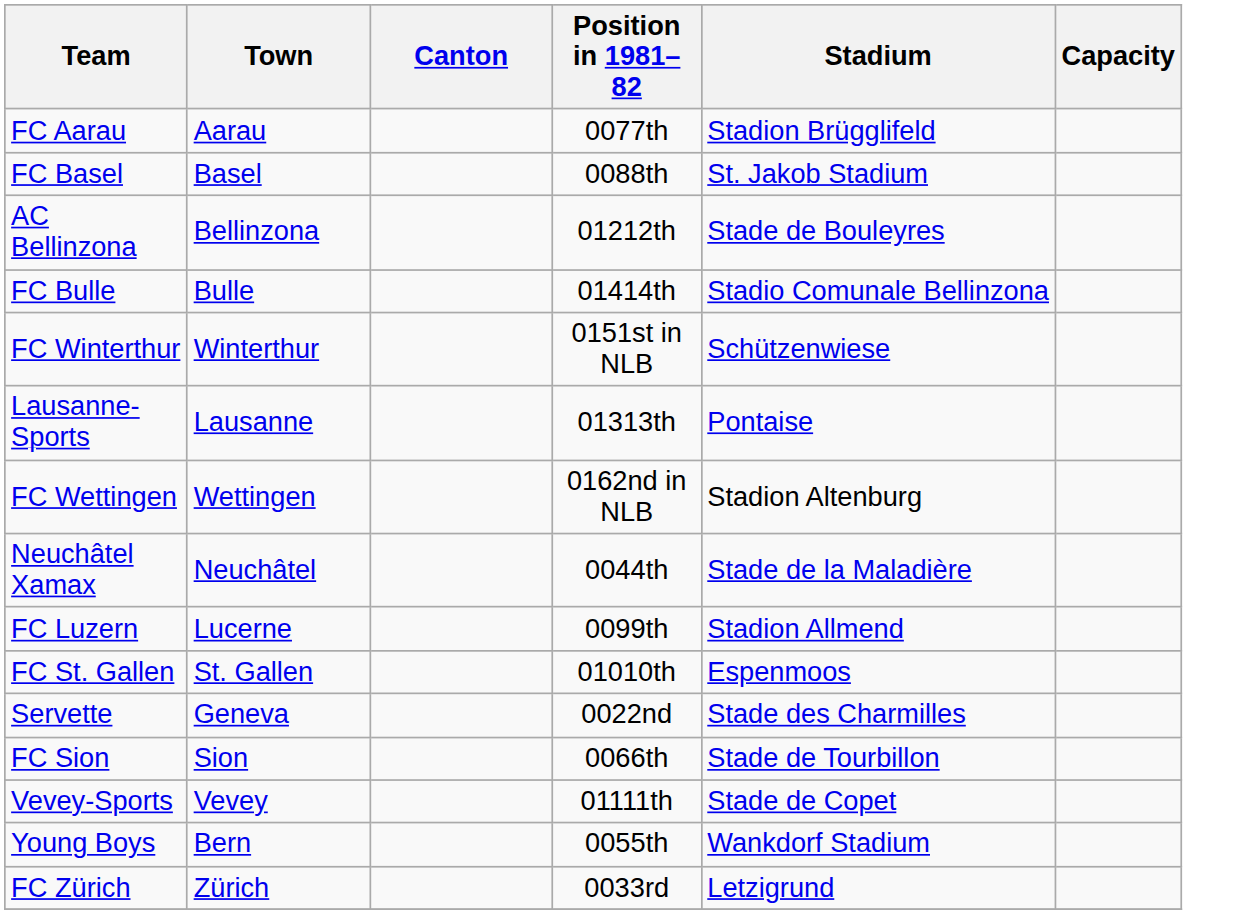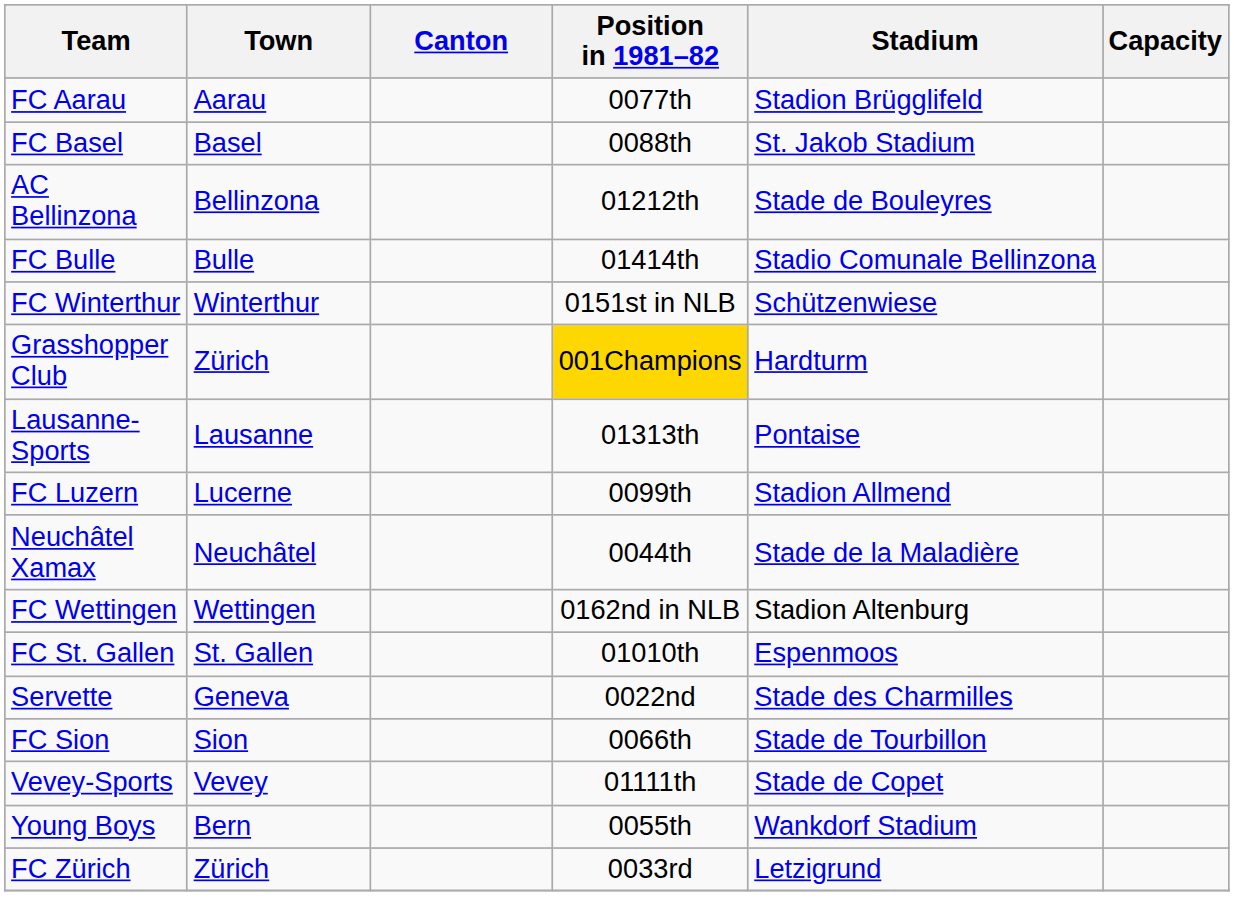 <table class="wikitable sortable" style="text-align: left;">
 <tr>
 <th width="100">Team</th>
 <th width="100">Town</th>
 <th width="100"><a href='#'>Canton</a></th>
 <th width="80">Position<br>in <a href='#'>1981–82</a></th>
 <th>Stadium</th>
 <th>Capacity</th>
 </tr>
 <tr>
 <td><a href='#'>FC Aarau</a></td>
 <td><a href='#'>Aarau</a></td>
 <td></td>
 <td style="text-align:center;"><span>007</span>7th</td>
 <td><a href='#'>Stadion Brügglifeld</a></td>
 <td></td>
 </tr>
 <tr>
 <td><a href='#'>FC Basel</a></td>
 <td><a href='#'>Basel</a></td>
 <td></td>
 <td style="text-align:center;"><span>008</span>8th</td>
 <td><a href='#'>St. Jakob Stadium</a></td>
 <td></td>
 </tr>
 <tr>
 <td><a href='#'>AC Bellinzona</a></td>
 <td><a href='#'>Bellinzona</a></td>
 <td></td>
 <td style="text-align:center;"><span>012</span>12th</td>
 <td><a href='#'>Stade de Bouleyres</a></td>
 <td></td>
 </tr>
 <tr>
 <td><a href='#'>FC Bulle</a></td>
 <td><a href='#'>Bulle</a></td>
 <td></td>
 <td style="text-align:center;"><span>014</span>14th</td>
 <td><a href='#'>Stadio Comunale Bellinzona</a></td>
 <td></td>
 </tr>
 <tr>
 <td><a href='#'>FC Winterthur</a></td>
 <td><a href='#'>Winterthur</a></td>
 <td></td>
 <td style="text-align:center;"><span>015</span>1st in NLB</td>
 <td><a href='#'>Schützenwiese</a></td>
 <td></td>
 </tr>
 <tr>
+<td><a href='#'>Grasshopper Club</a></td>
+<td><a href='#'>Zürich</a></td>
+<td></td>
+<td style="text-align:center;" bgcolor="gold"><span>001</span>Champions</td>
+<td><a href='#'>Hardturm</a></td>
+<td></td>
+</tr>
+<tr>
 <td><a href='#'>Lausanne-Sports</a></td>
 <td><a href='#'>Lausanne</a></td>
 <td></td>
 <td style="text-align:center;"><span>013</span>13th</td>
 <td><a href='#'>Pontaise</a></td>
 <td></td>
 </tr>
 <tr>
-<td><a href='#'>FC Wettingen</a></td>
-<td><a href='#'>Wettingen</a></td>
+<td><a href='#'>FC Luzern</a></td>
+<td><a href='#'>Lucerne</a></td>
 <td></td>
-<td style="text-align:center;"><span>016</span>2nd in NLB</td>
-<td>Stadion Altenburg</td>
+<td style="text-align:center;"><span>009</span>9th</td>
+<td><a href='#'>Stadion Allmend</a></td>
 <td></td>
 </tr>
 <tr>
 <td><a href='#'>Neuchâtel Xamax</a></td>
 <td><a href='#'>Neuchâtel</a></td>
 <td></td>
 <td style="text-align:center;"><span>004</span>4th</td>
 <td><a href='#'>Stade de la Maladière</a></td>
 <td></td>
 </tr>
 <tr>
-<td><a href='#'>FC Luzern</a></td>
-<td><a href='#'>Lucerne</a></td>
+<td><a href='#'>FC Wettingen</a></td>
+<td><a href='#'>Wettingen</a></td>
 <td></td>
-<td style="text-align:center;"><span>009</span>9th</td>
-<td><a href='#'>Stadion Allmend</a></td>
+<td style="text-align:center;"><span>016</span>2nd in NLB</td>
+<td>Stadion Altenburg</td>
 <td></td>
 </tr>
 <tr>
 <td><a href='#'>FC St. Gallen</a></td>
 <td><a href='#'>St. Gallen</a></td>
 <td></td>
 <td style="text-align:center;"><span>010</span>10th</td>
 <td><a href='#'>Espenmoos</a></td>
 <td></td>
 </tr>
 <tr>
 <td><a href='#'>Servette</a></td>
 <td><a href='#'>Geneva</a></td>
 <td></td>
 <td style="text-align:center;"><span>002</span>2nd</td>
 <td><a href='#'>Stade des Charmilles</a></td>
 <td></td>
 </tr>
 <tr>
 <td><a href='#'>FC Sion</a></td>
 <td><a href='#'>Sion</a></td>
 <td></td>
 <td style="text-align:center;"><span>006</span>6th</td>
 <td><a href='#'>Stade de Tourbillon</a></td>
 <td></td>
 </tr>
 <tr>
 <td><a href='#'>Vevey-Sports</a></td>
 <td><a href='#'>Vevey</a></td>
 <td></td>
 <td style="text-align:center;"><span>011</span>11th</td>
 <td><a href='#'>Stade de Copet</a></td>
 <td></td>
 </tr>
 <tr>
 <td><a href='#'>Young Boys</a></td>
 <td><a href='#'>Bern</a></td>
 <td></td>
 <td style="text-align:center;"><span>005</span>5th</td>
 <td><a href='#'>Wankdorf Stadium</a></td>
 <td></td>
 </tr>
 <tr>
 <td><a href='#'>FC Zürich</a></td>
 <td><a href='#'>Zürich</a></td>
 <td></td>
 <td style="text-align:center;"><span>003</span>3rd</td>
 <td><a href='#'>Letzigrund</a></td>
 <td></td>
 </tr>
 <tr>
 </tr>
 </table>
